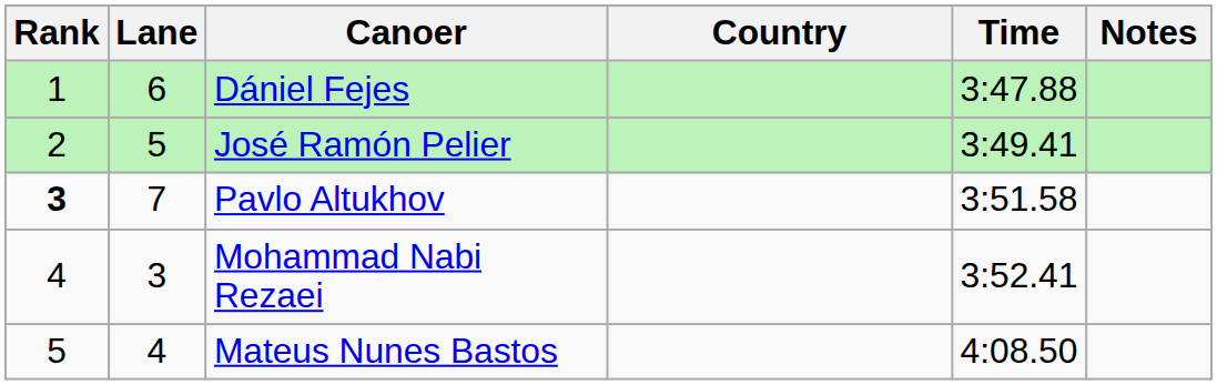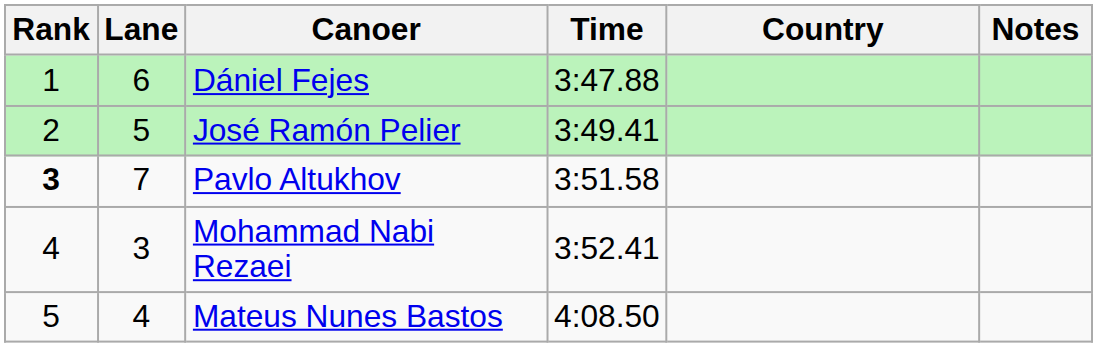 <table class="wikitable sortable" style="text-align:center;">
 <tr>
 <th width=30>Rank</th>
 <th width=30>Lane</th>
 <th width=175>Canoer</th>
+<th width=30>Time</th>
 <th width=150>Country</th>
-<th width=30>Time</th>
 <th width=50>Notes</th>
 </tr>
 <tr bgcolor=bbf3bb>
 <td>1</td>
 <td>6</td>
 <td align=left><a href='#'>Dániel Fejes</a></td>
+<td>3:47.88</td>
 <td align=left></td>
-<td>3:47.88</td>
 <td></td>
 </tr>
 <tr bgcolor=bbf3bb>
 <td>2</td>
 <td>5</td>
 <td align=left><a href='#'>José Ramón Pelier</a></td>
+<td>3:49.41</td>
 <td align=left></td>
-<td>3:49.41</td>
 <td></td>
 </tr>
 <tr>
 <td><strong>3</strong></td>
 <td>7</td>
 <td align=left><a href='#'>Pavlo Altukhov</a></td>
+<td>3:51.58</td>
 <td align=left></td>
-<td>3:51.58</td>
 <td></td>
 </tr>
 <tr>
 <td>4</td>
 <td>3</td>
 <td align=left><a href='#'>Mohammad Nabi Rezaei</a></td>
+<td>3:52.41</td>
 <td align=left></td>
-<td>3:52.41</td>
 <td></td>
 </tr>
 <tr>
 <td>5</td>
 <td>4</td>
 <td align=left><a href='#'>Mateus Nunes Bastos</a></td>
+<td>4:08.50</td>
 <td align=left></td>
-<td>4:08.50</td>
 <td></td>
 </tr>
 </table>
